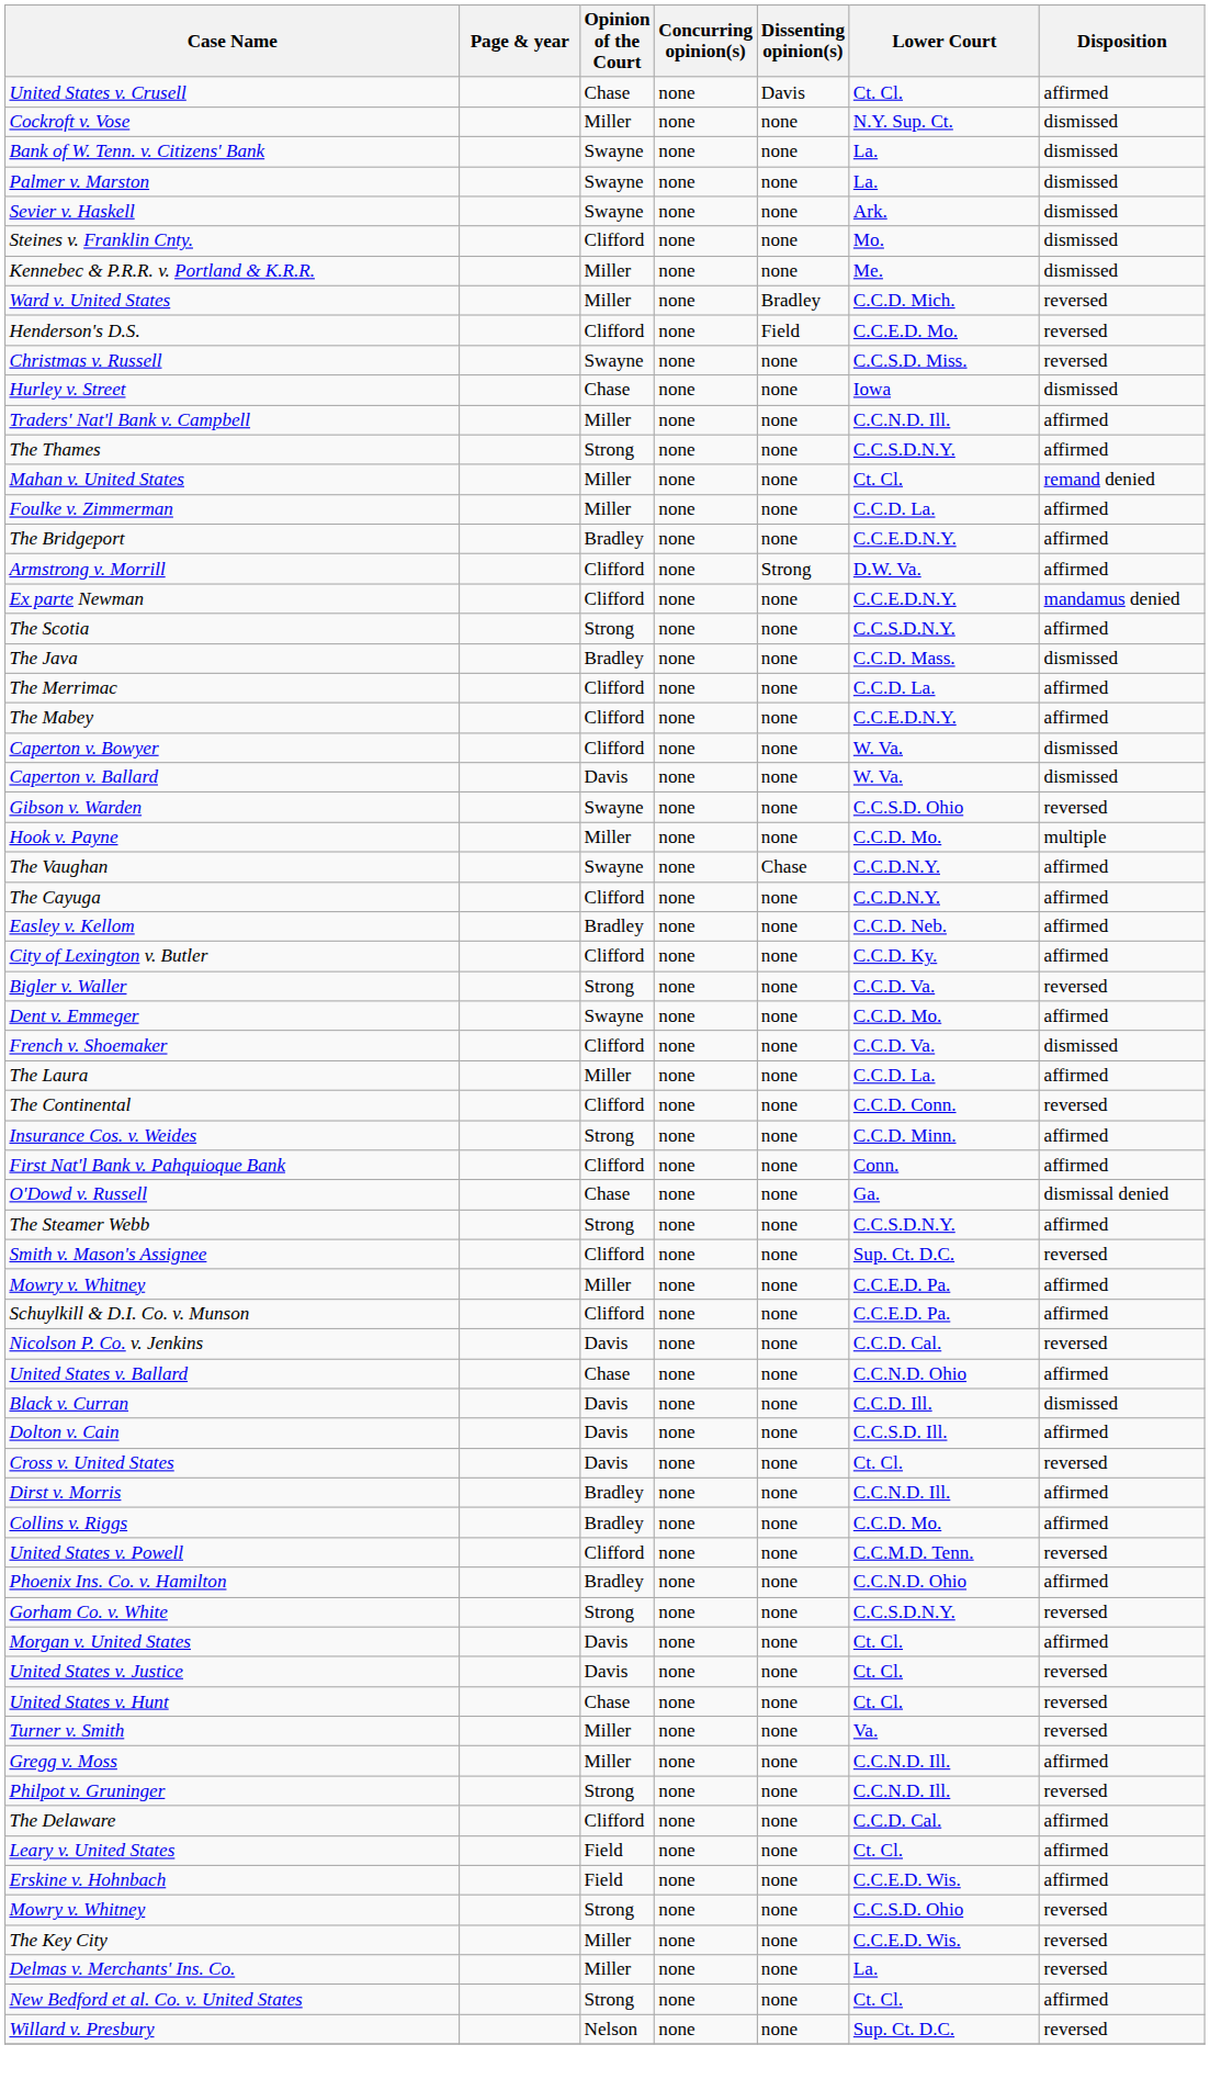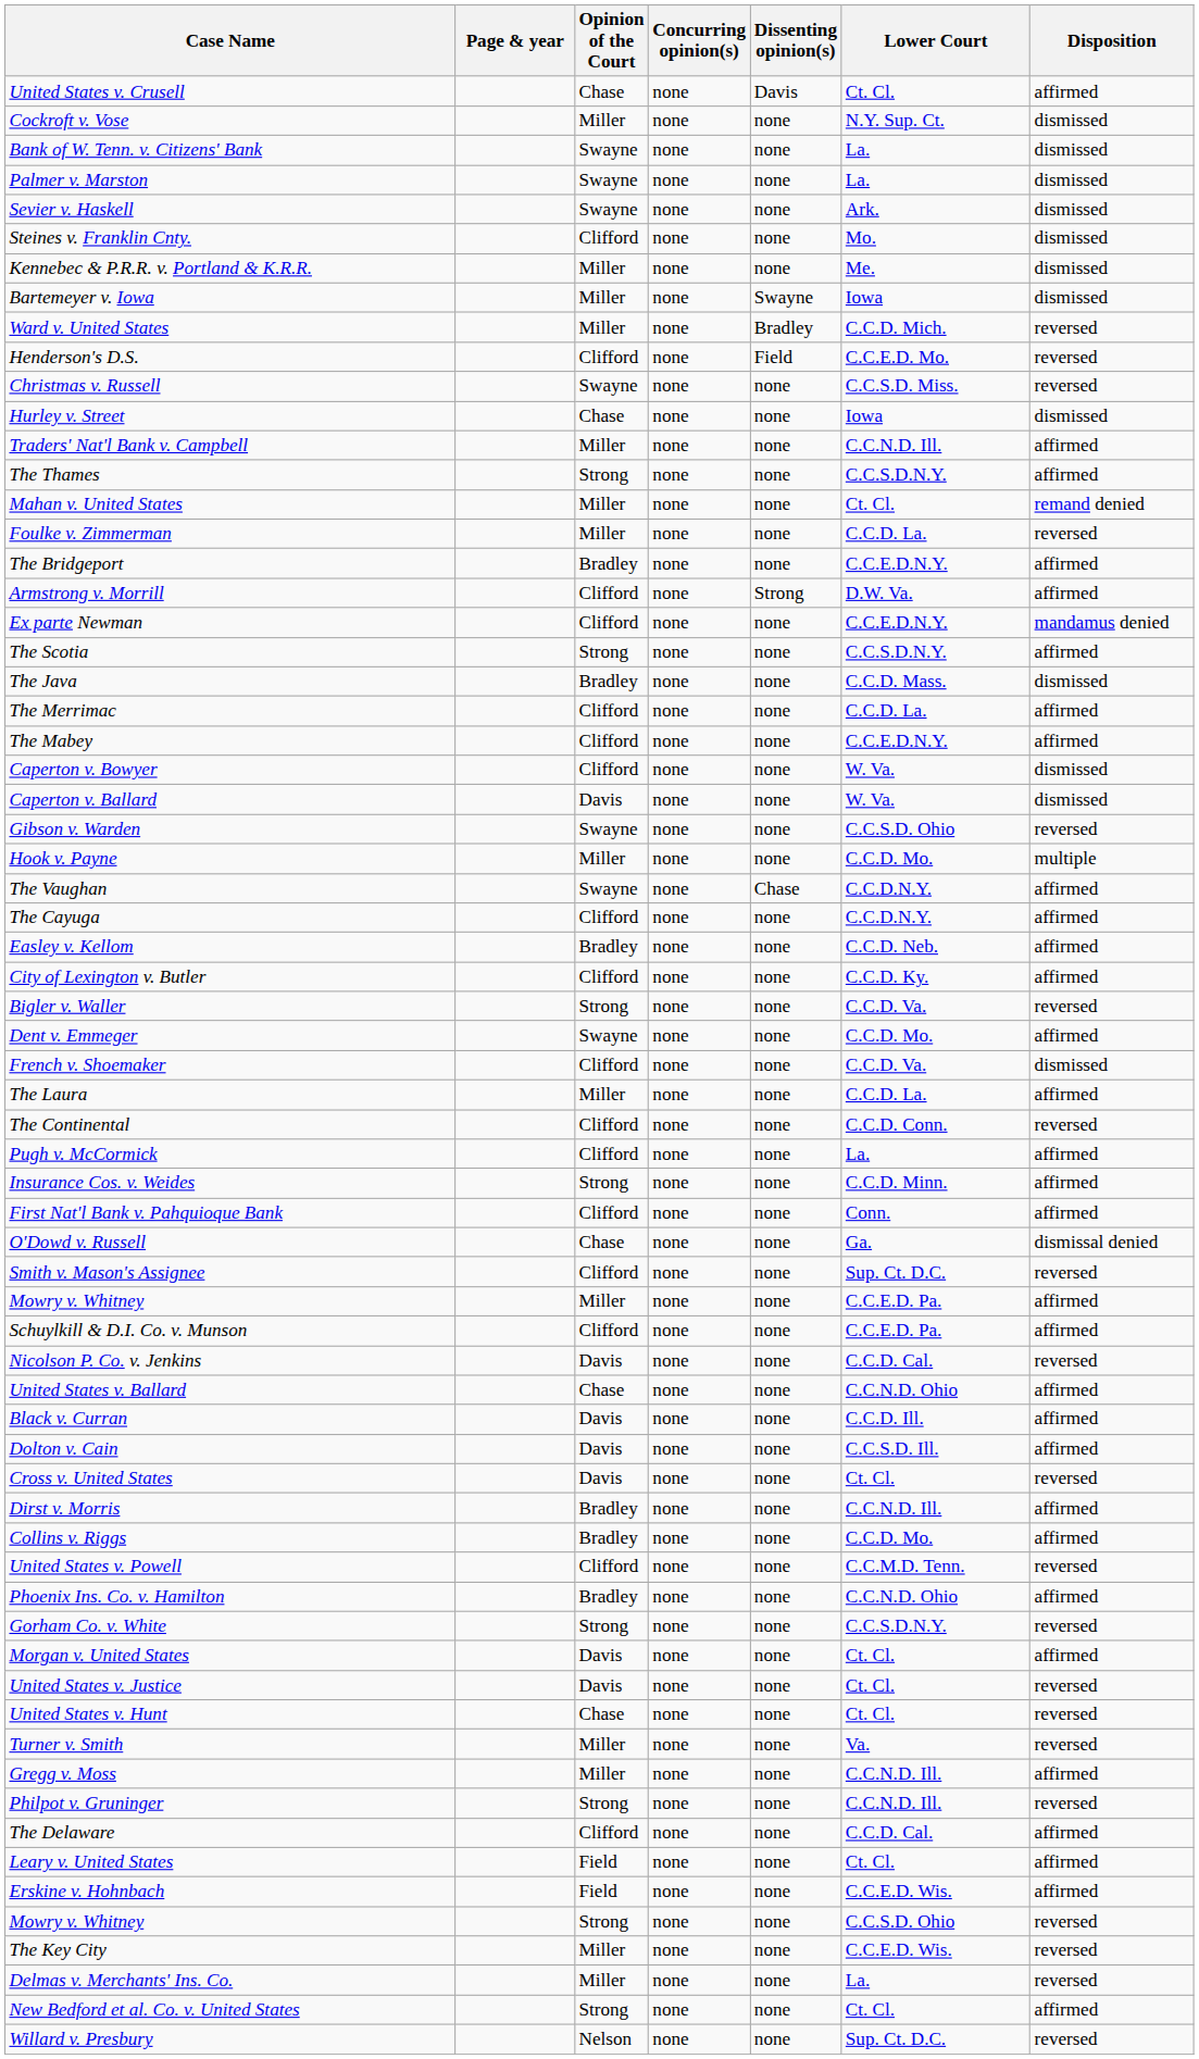 <table class="wikitable sortable">
 <tr>
 <th scope="col" style="width: 380px;">Case Name</th>
 <th scope="col" style="width: 95px;">Page & year</th>
 <th scope="col" style="width: 10px;">Opinion of the Court</th>
 <th scope="col" style="width: 10px;">Concurring opinion(s)</th>
 <th scope="col" style="width: 10px;">Dissenting opinion(s)</th>
 <th scope="col" style="width: 155px;">Lower Court</th>
 <th scope="col" style="width: 133px;">Disposition</th>
 </tr>
 <tr>
 <td><em><a href='#'>United States v. Crusell</a></em></td>
 <td align="right"></td>
 <td>Chase</td>
 <td>none</td>
 <td>Davis</td>
 <td><a href='#'>Ct. Cl.</a></td>
 <td>affirmed</td>
 </tr>
 <tr>
 <td><em><a href='#'>Cockroft v. Vose</a></em></td>
 <td align="right"></td>
 <td>Miller</td>
 <td>none</td>
 <td>none</td>
 <td><a href='#'>N.Y. Sup. Ct.</a></td>
 <td>dismissed</td>
 </tr>
 <tr>
 <td><em><a href='#'>Bank of W. Tenn. v. Citizens' Bank</a></em></td>
 <td align="right"></td>
 <td>Swayne</td>
 <td>none</td>
 <td>none</td>
 <td><a href='#'>La.</a></td>
 <td>dismissed</td>
 </tr>
 <tr>
 <td><em><a href='#'>Palmer v. Marston</a></em></td>
 <td align="right"></td>
 <td>Swayne</td>
 <td>none</td>
 <td>none</td>
 <td><a href='#'>La.</a></td>
 <td>dismissed</td>
 </tr>
 <tr>
 <td><em><a href='#'>Sevier v. Haskell</a></em></td>
 <td align="right"></td>
 <td>Swayne</td>
 <td>none</td>
 <td>none</td>
 <td><a href='#'>Ark.</a></td>
 <td>dismissed</td>
 </tr>
 <tr>
 <td><em>Steines v. <a href='#'>Franklin Cnty.</a></em></td>
 <td align="right"></td>
 <td>Clifford</td>
 <td>none</td>
 <td>none</td>
 <td><a href='#'>Mo.</a></td>
 <td>dismissed</td>
 </tr>
 <tr>
 <td><em>Kennebec & P.R.R. v. <a href='#'>Portland & K.R.R.</a></em></td>
 <td align="right"></td>
 <td>Miller</td>
 <td>none</td>
 <td>none</td>
 <td><a href='#'>Me.</a></td>
 <td>dismissed</td>
 </tr>
 <tr>
+<td><em>Bartemeyer v. <a href='#'>Iowa</a></em></td>
+<td align="right"></td>
+<td>Miller</td>
+<td>none</td>
+<td>Swayne</td>
+<td><a href='#'>Iowa</a></td>
+<td>dismissed</td>
+</tr>
+<tr>
 <td><em><a href='#'>Ward v. United States</a></em></td>
 <td align="right"></td>
 <td>Miller</td>
 <td>none</td>
 <td>Bradley</td>
 <td><a href='#'>C.C.D. Mich.</a></td>
 <td>reversed</td>
 </tr>
 <tr>
 <td><em>Henderson's D.S.</em></td>
 <td align="right"></td>
 <td>Clifford</td>
 <td>none</td>
 <td>Field</td>
 <td><a href='#'>C.C.E.D. Mo.</a></td>
 <td>reversed</td>
 </tr>
 <tr>
 <td><em><a href='#'>Christmas v. Russell</a></em></td>
 <td align="right"></td>
 <td>Swayne</td>
 <td>none</td>
 <td>none</td>
 <td><a href='#'>C.C.S.D. Miss.</a></td>
 <td>reversed</td>
 </tr>
 <tr>
 <td><em><a href='#'>Hurley v. Street</a></em></td>
 <td align="right"></td>
 <td>Chase</td>
 <td>none</td>
 <td>none</td>
 <td><a href='#'>Iowa</a></td>
 <td>dismissed</td>
 </tr>
 <tr>
 <td><em><a href='#'>Traders' Nat'l Bank v. Campbell</a></em></td>
 <td align="right"></td>
 <td>Miller</td>
 <td>none</td>
 <td>none</td>
 <td><a href='#'>C.C.N.D. Ill.</a></td>
 <td>affirmed</td>
 </tr>
 <tr>
 <td><em>The Thames</em></td>
 <td align="right"></td>
 <td>Strong</td>
 <td>none</td>
 <td>none</td>
 <td><a href='#'>C.C.S.D.N.Y.</a></td>
 <td>affirmed</td>
 </tr>
 <tr>
 <td><em><a href='#'>Mahan v. United States</a></em></td>
 <td align="right"></td>
 <td>Miller</td>
 <td>none</td>
 <td>none</td>
 <td><a href='#'>Ct. Cl.</a></td>
 <td><a href='#'>remand</a> denied</td>
 </tr>
 <tr>
 <td><em><a href='#'>Foulke v. Zimmerman</a></em></td>
 <td align="right"></td>
 <td>Miller</td>
 <td>none</td>
 <td>none</td>
 <td><a href='#'>C.C.D. La.</a></td>
-<td>affirmed</td>
+<td>reversed</td>
 </tr>
 <tr>
 <td><em>The Bridgeport</em></td>
 <td align="right"></td>
 <td>Bradley</td>
 <td>none</td>
 <td>none</td>
 <td><a href='#'>C.C.E.D.N.Y.</a></td>
 <td>affirmed</td>
 </tr>
 <tr>
 <td><em><a href='#'>Armstrong v. Morrill</a></em></td>
 <td align="right"></td>
 <td>Clifford</td>
 <td>none</td>
 <td>Strong</td>
 <td><a href='#'>D.W. Va.</a></td>
 <td>affirmed</td>
 </tr>
 <tr>
 <td><em><a href='#'>Ex parte</a> Newman</em></td>
 <td align="right"></td>
 <td>Clifford</td>
 <td>none</td>
 <td>none</td>
 <td><a href='#'>C.C.E.D.N.Y.</a></td>
 <td><a href='#'>mandamus</a> denied</td>
 </tr>
 <tr>
 <td><em>The Scotia</em></td>
 <td align="right"></td>
 <td>Strong</td>
 <td>none</td>
 <td>none</td>
 <td><a href='#'>C.C.S.D.N.Y.</a></td>
 <td>affirmed</td>
 </tr>
 <tr>
 <td><em>The Java</em></td>
 <td align="right"></td>
 <td>Bradley</td>
 <td>none</td>
 <td>none</td>
 <td><a href='#'>C.C.D. Mass.</a></td>
 <td>dismissed</td>
 </tr>
 <tr>
 <td><em>The Merrimac</em></td>
 <td align="right"></td>
 <td>Clifford</td>
 <td>none</td>
 <td>none</td>
 <td><a href='#'>C.C.D. La.</a></td>
 <td>affirmed</td>
 </tr>
 <tr>
 <td><em>The Mabey</em></td>
 <td align="right"></td>
 <td>Clifford</td>
 <td>none</td>
 <td>none</td>
 <td><a href='#'>C.C.E.D.N.Y.</a></td>
 <td>affirmed</td>
 </tr>
 <tr>
 <td><em><a href='#'>Caperton v. Bowyer</a></em></td>
 <td align="right"></td>
 <td>Clifford</td>
 <td>none</td>
 <td>none</td>
 <td><a href='#'>W. Va.</a></td>
 <td>dismissed</td>
 </tr>
 <tr>
 <td><em><a href='#'>Caperton v. Ballard</a></em></td>
 <td align="right"></td>
 <td>Davis</td>
 <td>none</td>
 <td>none</td>
 <td><a href='#'>W. Va.</a></td>
 <td>dismissed</td>
 </tr>
 <tr>
 <td><em><a href='#'>Gibson v. Warden</a></em></td>
 <td align="right"></td>
 <td>Swayne</td>
 <td>none</td>
 <td>none</td>
 <td><a href='#'>C.C.S.D. Ohio</a></td>
 <td>reversed</td>
 </tr>
 <tr>
 <td><em><a href='#'>Hook v. Payne</a></em></td>
 <td align="right"></td>
 <td>Miller</td>
 <td>none</td>
 <td>none</td>
 <td><a href='#'>C.C.D. Mo.</a></td>
 <td>multiple</td>
 </tr>
 <tr>
 <td><em>The Vaughan</em></td>
 <td align="right"></td>
 <td>Swayne</td>
 <td>none</td>
 <td>Chase</td>
 <td><a href='#'>C.C.D.N.Y.</a></td>
 <td>affirmed</td>
 </tr>
 <tr>
 <td><em>The Cayuga</em></td>
 <td align="right"></td>
 <td>Clifford</td>
 <td>none</td>
 <td>none</td>
 <td><a href='#'>C.C.D.N.Y.</a></td>
 <td>affirmed</td>
 </tr>
 <tr>
 <td><em><a href='#'>Easley v. Kellom</a></em></td>
 <td align="right"></td>
 <td>Bradley</td>
 <td>none</td>
 <td>none</td>
 <td><a href='#'>C.C.D. Neb.</a></td>
 <td>affirmed</td>
 </tr>
 <tr>
 <td><em><a href='#'>City of Lexington</a> v. Butler</em></td>
 <td align="right"></td>
 <td>Clifford</td>
 <td>none</td>
 <td>none</td>
 <td><a href='#'>C.C.D. Ky.</a></td>
 <td>affirmed</td>
 </tr>
 <tr>
 <td><em><a href='#'>Bigler v. Waller</a></em></td>
 <td align="right"></td>
 <td>Strong</td>
 <td>none</td>
 <td>none</td>
 <td><a href='#'>C.C.D. Va.</a></td>
 <td>reversed</td>
 </tr>
 <tr>
 <td><em><a href='#'>Dent v. Emmeger</a></em></td>
 <td align="right"></td>
 <td>Swayne</td>
 <td>none</td>
 <td>none</td>
 <td><a href='#'>C.C.D. Mo.</a></td>
 <td>affirmed</td>
 </tr>
 <tr>
 <td><em><a href='#'>French v. Shoemaker</a></em></td>
 <td align="right"></td>
 <td>Clifford</td>
 <td>none</td>
 <td>none</td>
 <td><a href='#'>C.C.D. Va.</a></td>
 <td>dismissed</td>
 </tr>
 <tr>
 <td><em>The Laura</em></td>
 <td align="right"></td>
 <td>Miller</td>
 <td>none</td>
 <td>none</td>
 <td><a href='#'>C.C.D. La.</a></td>
 <td>affirmed</td>
 </tr>
 <tr>
 <td><em>The Continental</em></td>
 <td align="right"></td>
 <td>Clifford</td>
 <td>none</td>
 <td>none</td>
 <td><a href='#'>C.C.D. Conn.</a></td>
 <td>reversed</td>
 </tr>
 <tr>
+<td><em><a href='#'>Pugh v. McCormick</a></em></td>
+<td align="right"></td>
+<td>Clifford</td>
+<td>none</td>
+<td>none</td>
+<td><a href='#'>La.</a></td>
+<td>affirmed</td>
+</tr>
+<tr>
 <td><em><a href='#'>Insurance Cos. v. Weides</a></em></td>
 <td align="right"></td>
 <td>Strong</td>
 <td>none</td>
 <td>none</td>
 <td><a href='#'>C.C.D. Minn.</a></td>
 <td>affirmed</td>
 </tr>
 <tr>
 <td><em><a href='#'>First Nat'l Bank v. Pahquioque Bank</a></em></td>
 <td align="right"></td>
 <td>Clifford</td>
 <td>none</td>
 <td>none</td>
 <td><a href='#'>Conn.</a></td>
 <td>affirmed</td>
 </tr>
 <tr>
 <td><em><a href='#'>O'Dowd v. Russell</a></em></td>
 <td align="right"></td>
 <td>Chase</td>
 <td>none</td>
 <td>none</td>
 <td><a href='#'>Ga.</a></td>
 <td>dismissal denied</td>
-</tr>
-<tr>
-<td><em>The Steamer Webb</em></td>
-<td align="right"></td>
-<td>Strong</td>
-<td>none</td>
-<td>none</td>
-<td><a href='#'>C.C.S.D.N.Y.</a></td>
-<td>affirmed</td>
 </tr>
 <tr>
 <td><em><a href='#'>Smith v. Mason's Assignee</a></em></td>
 <td align="right"></td>
 <td>Clifford</td>
 <td>none</td>
 <td>none</td>
 <td><a href='#'>Sup. Ct. D.C.</a></td>
 <td>reversed</td>
 </tr>
 <tr>
 <td><em><a href='#'>Mowry v. Whitney</a></em></td>
 <td align="right"></td>
 <td>Miller</td>
 <td>none</td>
 <td>none</td>
 <td><a href='#'>C.C.E.D. Pa.</a></td>
 <td>affirmed</td>
 </tr>
 <tr>
 <td><em>Schuylkill & D.I. Co. v. Munson</em></td>
 <td align="right"></td>
 <td>Clifford</td>
 <td>none</td>
 <td>none</td>
 <td><a href='#'>C.C.E.D. Pa.</a></td>
 <td>affirmed</td>
 </tr>
 <tr>
 <td><em><a href='#'>Nicolson P. Co.</a> v. Jenkins</em></td>
 <td align="right"></td>
 <td>Davis</td>
 <td>none</td>
 <td>none</td>
 <td><a href='#'>C.C.D. Cal.</a></td>
 <td>reversed</td>
 </tr>
 <tr>
 <td><em><a href='#'>United States v. Ballard</a></em></td>
 <td align="right"></td>
 <td>Chase</td>
 <td>none</td>
 <td>none</td>
 <td><a href='#'>C.C.N.D. Ohio</a></td>
 <td>affirmed</td>
 </tr>
 <tr>
 <td><em><a href='#'>Black v. Curran</a></em></td>
 <td align="right"></td>
 <td>Davis</td>
 <td>none</td>
 <td>none</td>
 <td><a href='#'>C.C.D. Ill.</a></td>
-<td>dismissed</td>
+<td>affirmed</td>
 </tr>
 <tr>
 <td><em><a href='#'>Dolton v. Cain</a></em></td>
 <td align="right"></td>
 <td>Davis</td>
 <td>none</td>
 <td>none</td>
 <td><a href='#'>C.C.S.D. Ill.</a></td>
 <td>affirmed</td>
 </tr>
 <tr>
 <td><em><a href='#'>Cross v. United States</a></em></td>
 <td align="right"></td>
 <td>Davis</td>
 <td>none</td>
 <td>none</td>
 <td><a href='#'>Ct. Cl.</a></td>
 <td>reversed</td>
 </tr>
 <tr>
 <td><em><a href='#'>Dirst v. Morris</a></em></td>
 <td align="right"></td>
 <td>Bradley</td>
 <td>none</td>
 <td>none</td>
 <td><a href='#'>C.C.N.D. Ill.</a></td>
 <td>affirmed</td>
 </tr>
 <tr>
 <td><em><a href='#'>Collins v. Riggs</a></em></td>
 <td align="right"></td>
 <td>Bradley</td>
 <td>none</td>
 <td>none</td>
 <td><a href='#'>C.C.D. Mo.</a></td>
 <td>affirmed</td>
 </tr>
 <tr>
 <td><em><a href='#'>United States v. Powell</a></em></td>
 <td align="right"></td>
 <td>Clifford</td>
 <td>none</td>
 <td>none</td>
 <td><a href='#'>C.C.M.D. Tenn.</a></td>
 <td>reversed</td>
 </tr>
 <tr>
 <td><em><a href='#'>Phoenix Ins. Co. v. Hamilton</a></em></td>
 <td align="right"></td>
 <td>Bradley</td>
 <td>none</td>
 <td>none</td>
 <td><a href='#'>C.C.N.D. Ohio</a></td>
 <td>affirmed</td>
 </tr>
 <tr>
 <td><em><a href='#'>Gorham Co. v. White</a></em></td>
 <td align="right"></td>
 <td>Strong</td>
 <td>none</td>
 <td>none</td>
 <td><a href='#'>C.C.S.D.N.Y.</a></td>
 <td>reversed</td>
 </tr>
 <tr>
 <td><em><a href='#'>Morgan v. United States</a></em></td>
 <td align="right"></td>
 <td>Davis</td>
 <td>none</td>
 <td>none</td>
 <td><a href='#'>Ct. Cl.</a></td>
 <td>affirmed</td>
 </tr>
 <tr>
 <td><em><a href='#'>United States v. Justice</a></em></td>
 <td align="right"></td>
 <td>Davis</td>
 <td>none</td>
 <td>none</td>
 <td><a href='#'>Ct. Cl.</a></td>
 <td>reversed</td>
 </tr>
 <tr>
 <td><em><a href='#'>United States v. Hunt</a></em></td>
 <td align="right"></td>
 <td>Chase</td>
 <td>none</td>
 <td>none</td>
 <td><a href='#'>Ct. Cl.</a></td>
 <td>reversed</td>
 </tr>
 <tr>
 <td><em><a href='#'>Turner v. Smith</a></em></td>
 <td align="right"></td>
 <td>Miller</td>
 <td>none</td>
 <td>none</td>
 <td><a href='#'>Va.</a></td>
 <td>reversed</td>
 </tr>
 <tr>
 <td><em><a href='#'>Gregg v. Moss</a></em></td>
 <td align="right"></td>
 <td>Miller</td>
 <td>none</td>
 <td>none</td>
 <td><a href='#'>C.C.N.D. Ill.</a></td>
 <td>affirmed</td>
 </tr>
 <tr>
 <td><em><a href='#'>Philpot v. Gruninger</a></em></td>
 <td align="right"></td>
 <td>Strong</td>
 <td>none</td>
 <td>none</td>
 <td><a href='#'>C.C.N.D. Ill.</a></td>
 <td>reversed</td>
 </tr>
 <tr>
 <td><em>The Delaware</em></td>
 <td align="right"></td>
 <td>Clifford</td>
 <td>none</td>
 <td>none</td>
 <td><a href='#'>C.C.D. Cal.</a></td>
 <td>affirmed</td>
 </tr>
 <tr>
 <td><em><a href='#'>Leary v. United States</a></em></td>
 <td align="right"></td>
 <td>Field</td>
 <td>none</td>
 <td>none</td>
 <td><a href='#'>Ct. Cl.</a></td>
 <td>affirmed</td>
 </tr>
 <tr>
 <td><em><a href='#'>Erskine v. Hohnbach</a></em></td>
 <td align="right"></td>
 <td>Field</td>
 <td>none</td>
 <td>none</td>
 <td><a href='#'>C.C.E.D. Wis.</a></td>
 <td>affirmed</td>
 </tr>
 <tr>
 <td><em><a href='#'>Mowry v. Whitney</a></em></td>
 <td align="right"></td>
 <td>Strong</td>
 <td>none</td>
 <td>none</td>
 <td><a href='#'>C.C.S.D. Ohio</a></td>
 <td>reversed</td>
 </tr>
 <tr>
 <td><em>The Key City</em></td>
 <td align="right"></td>
 <td>Miller</td>
 <td>none</td>
 <td>none</td>
 <td><a href='#'>C.C.E.D. Wis.</a></td>
 <td>reversed</td>
 </tr>
 <tr>
 <td><em><a href='#'>Delmas v. Merchants' Ins. Co.</a></em></td>
 <td align="right"></td>
 <td>Miller</td>
 <td>none</td>
 <td>none</td>
 <td><a href='#'>La.</a></td>
 <td>reversed</td>
 </tr>
 <tr>
 <td><em><a href='#'>New Bedford et al. Co. v. United States</a></em></td>
 <td align="right"></td>
 <td>Strong</td>
 <td>none</td>
 <td>none</td>
 <td><a href='#'>Ct. Cl.</a></td>
 <td>affirmed</td>
 </tr>
 <tr>
 <td><em><a href='#'>Willard v. Presbury</a></em></td>
 <td align="right"></td>
 <td>Nelson</td>
 <td>none</td>
 <td>none</td>
 <td><a href='#'>Sup. Ct. D.C.</a></td>
 <td>reversed</td>
 </tr>
 <tr>
 </tr>
 </table>
